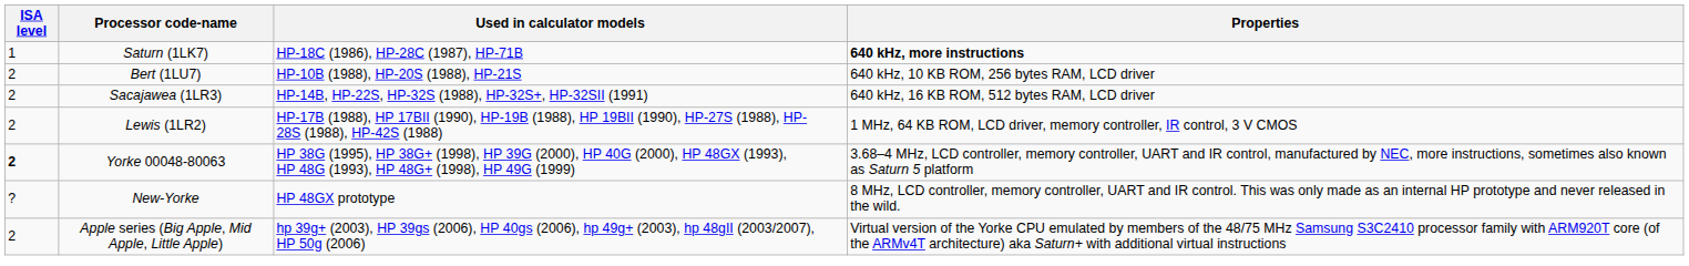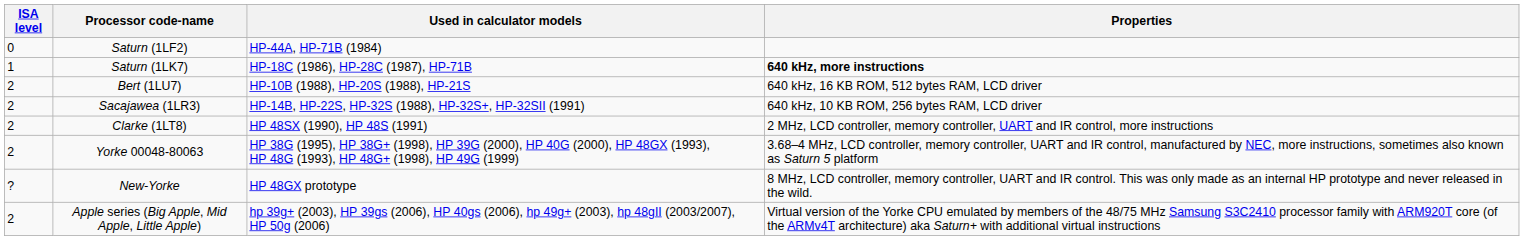 <table class=wikitable>
 <tr>
 <th><a href='#'>ISA level</a></th>
 <th>Processor code-name</th>
 <th>Used in calculator models</th>
 <th>Properties</th>
+</tr>
+<tr>
+<td>0</td>
+<td align=center><em>Saturn</em> (1LF2)</td>
+<td><a href='#'>HP-44A</a>, <a href='#'>HP-71B</a> (1984)</td>
+<td></td>
 </tr>
 <tr>
 <td>1</td>
 <td align=center><em>Saturn</em> (1LK7)</td>
 <td><a href='#'>HP-18C</a> (1986), <a href='#'>HP-28C</a> (1987), <a href='#'>HP-71B</a></td>
 <td><strong>640 kHz, more instructions</strong></td>
 </tr>
 <tr>
 <td>2</td>
 <td align=center><em>Bert</em> (1LU7)</td>
 <td><a href='#'>HP-10B</a> (1988), <a href='#'>HP-20S</a> (1988), <a href='#'>HP-21S</a></td>
-<td>640 kHz, 10 KB ROM, 256 bytes RAM, LCD driver</td>
+<td>640 kHz, 16 KB ROM, 512 bytes RAM, LCD driver</td>
 </tr>
 <tr>
 <td>2</td>
 <td align=center><em>Sacajawea</em> (1LR3)</td>
 <td><a href='#'>HP-14B</a>, <a href='#'>HP-22S</a>, <a href='#'>HP-32S</a> (1988), <a href='#'>HP-32S+</a>, <a href='#'>HP-32SII</a> (1991)</td>
-<td>640 kHz, 16 KB ROM, 512 bytes RAM, LCD driver</td>
+<td>640 kHz, 10 KB ROM, 256 bytes RAM, LCD driver</td>
 </tr>
 <tr>
 <td>2</td>
-<td align=center><em>Lewis</em> (1LR2)</td>
-<td><a href='#'>HP-17B</a> (1988), <a href='#'>HP&nbsp;17BII</a> (1990), <a href='#'>HP-19B</a> (1988), <a href='#'>HP&nbsp;19BII</a> (1990), <a href='#'>HP-27S</a> (1988), <a href='#'>HP-28S</a> (1988), <a href='#'>HP-42S</a> (1988)</td>
-<td>1 MHz, 64 KB ROM, LCD driver, memory controller, <a href='#'>IR</a> control, 3 V CMOS</td>
+<td align=center><em>Clarke</em> (1LT8)</td>
+<td><a href='#'>HP&nbsp;48SX</a> (1990), <a href='#'>HP&nbsp;48S</a> (1991)</td>
+<td>2 MHz, LCD controller, memory controller, <a href='#'>UART</a> and IR control, more instructions</td>
 </tr>
 <tr>
-<td><strong>2</strong></td>
+<td>2</td>
 <td align=center><em>Yorke</em>  00048-80063</td>
 <td><a href='#'>HP&nbsp;38G</a> (1995), <a href='#'>HP&nbsp;38G+</a> (1998), <a href='#'>HP&nbsp;39G</a> (2000), <a href='#'>HP&nbsp;40G</a> (2000), <a href='#'>HP&nbsp;48GX</a> (1993), <a href='#'>HP&nbsp;48G</a> (1993), <a href='#'>HP&nbsp;48G+</a> (1998), <a href='#'>HP&nbsp;49G</a> (1999)</td>
 <td>3.68–4 MHz, LCD controller, memory controller, UART and IR control, manufactured by <a href='#'>NEC</a>, more instructions, sometimes also known as <em>Saturn 5</em> platform</td>
 </tr>
 <tr>
 <td>?</td>
 <td align=center><em>New-Yorke</em></td>
 <td><a href='#'>HP&nbsp;48GX</a> prototype</td>
 <td>8 MHz, LCD controller, memory controller, UART and IR control. This was only made as an internal HP prototype and never released in the wild.</td>
 </tr>
 <tr>
 <td>2</td>
 <td align=center><em>Apple</em> series (<em>Big Apple</em>, <em>Mid Apple</em>, <em>Little Apple</em>)</td>
 <td><a href='#'>hp&nbsp;39g+</a> (2003), <a href='#'>HP&nbsp;39gs</a> (2006), <a href='#'>HP&nbsp;40gs</a> (2006), <a href='#'>hp&nbsp;49g+</a> (2003), <a href='#'>hp&nbsp;48gII</a> (2003/2007), <a href='#'>HP&nbsp;50g</a> (2006)</td>
 <td>Virtual version of the Yorke CPU emulated by members of the 48/75 MHz <a href='#'>Samsung</a> <a href='#'>S3C2410</a> processor family with <a href='#'>ARM920T</a> core (of the <a href='#'>ARMv4T</a> architecture) aka <em>Saturn+</em> with additional virtual instructions</td>
 </tr>
 </table>
